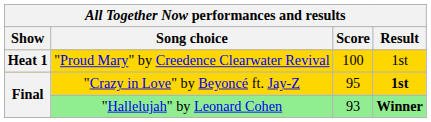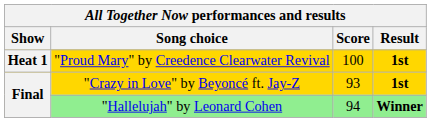 <table class="wikitable collapsible" style="text-align:center;">
 <tr>
 <th colspan="5"><em>All Together Now</em> performances and results</th>
 </tr>
 <tr>
 <th style="text-align:centre;">Show</th>
 <th style="text-align:centre;">Song choice</th>
 <th style="text-align:centre;">Score</th>
 <th style="text-align:centre;">Result</th>
 </tr>
 <tr style="background:gold">
 <th>Heat 1</th>
 <td>"<a href='#'>Proud Mary</a>" by <a href='#'>Creedence Clearwater Revival</a></td>
 <td>100</td>
-<td>1st</td>
+<td><strong>1st</strong></td>
 </tr>
 <tr style="background:gold">
 <th rowspan="2">Final</th>
 <td>"<a href='#'>Crazy in Love</a>" by <a href='#'>Beyoncé</a> ft. <a href='#'>Jay-Z</a></td>
-<td>95</td>
+<td>93</td>
 <td><strong>1st</strong></td>
 </tr>
 <tr style="background:lightgreen;">
 <td>"<a href='#'>Hallelujah</a>" by <a href='#'>Leonard Cohen</a></td>
-<td>93</td>
+<td>94</td>
 <td><strong>Winner</strong></td>
 </tr>
 </table>
